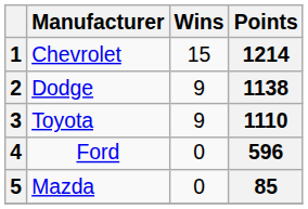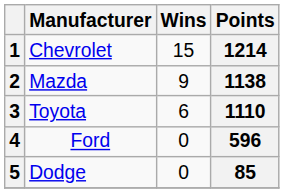 <table class="wikitable" style="font-size:85%; text-align:center;">
 <tr>
 <th></th>
 <th>Manufacturer</th>
 <th>Wins</th>
 <th>Points</th>
 </tr>
 <tr>
 <th>1</th>
 <td align=left><a href='#'>Chevrolet</a></td>
 <td>15</td>
 <th>1214</th>
 </tr>
 <tr>
 <th>2</th>
-<td align="left"><a href='#'>Dodge</a></td>
+<td align=left><a href='#'>Mazda</a></td>
 <td>9</td>
 <th>1138</th>
 </tr>
 <tr>
 <th>3</th>
 <td align=left><a href='#'>Toyota</a></td>
-<td>9</td>
+<td>6</td>
 <th>1110</th>
 </tr>
 <tr>
 <th>4</th>
 <td><a href='#'>Ford</a></td>
 <td>0</td>
 <th>596</th>
 </tr>
 <tr>
 <th>5</th>
-<td align=left><a href='#'>Mazda</a></td>
+<td align="left"><a href='#'>Dodge</a></td>
 <td>0</td>
 <th>85</th>
 </tr>
 <tr>
 </tr>
 </table>
